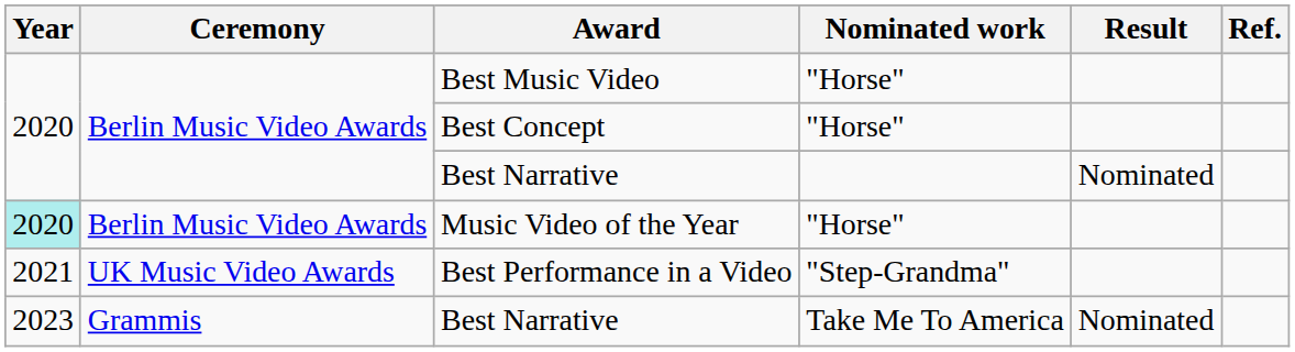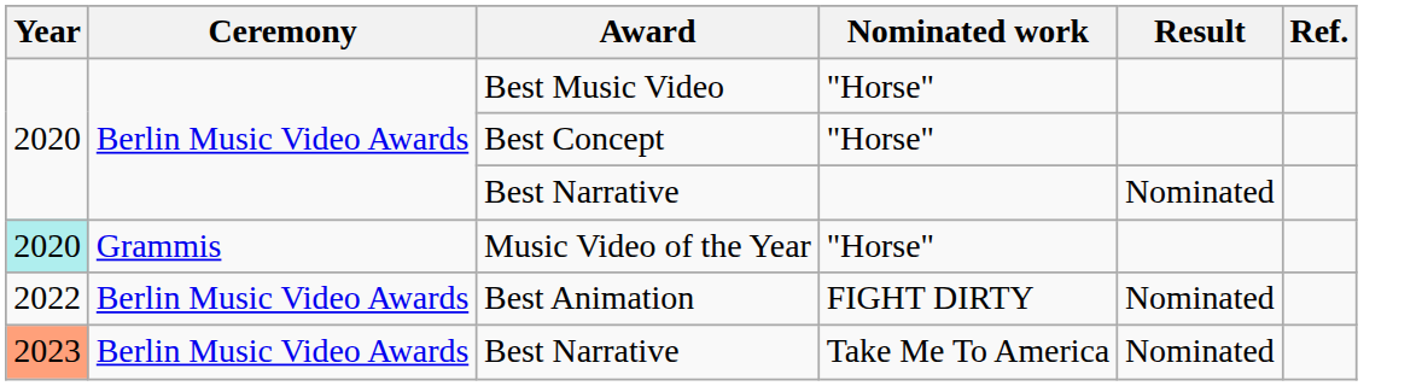 <table class="wikitable">
 <tr style="background:#ccc; text-align:center;">
 <th scope="col">Year</th>
 <th scope="col">Ceremony</th>
 <th scope="col">Award</th>
 <th scope="col">Nominated work</th>
 <th scope="col">Result</th>
 <th scope="col">Ref.</th>
 </tr>
 <tr>
 <td rowspan="3">2020</td>
 <td rowspan="3"><a href='#'>Berlin Music Video Awards</a></td>
 <td>Best Music Video</td>
 <td>"Horse"</td>
 <td></td>
 <td></td>
 </tr>
 <tr>
 <td>Best Concept</td>
 <td>"Horse"</td>
 <td></td>
 <td></td>
 </tr>
 <tr>
 <td>Best Narrative</td>
 <td></td>
 <td>Nominated</td>
 <td></td>
 </tr>
 <tr>
 <td style="background: paleturquoise;">2020</td>
-<td><a href='#'>Berlin Music Video Awards</a></td>
+<td><a href='#'>Grammis</a></td>
 <td>Music Video of the Year</td>
 <td>"Horse"</td>
 <td></td>
 <td></td>
 </tr>
 <tr>
-<td>2021</td>
-<td><a href='#'>UK Music Video Awards</a></td>
-<td>Best Performance in a Video</td>
-<td>"Step-Grandma"</td>
-<td></td>
+<td>2022</td>
+<td><a href='#'>Berlin Music Video Awards</a></td>
+<td>Best Animation</td>
+<td>FIGHT DIRTY</td>
+<td>Nominated</td>
 <td></td>
 </tr>
 <tr>
-<td>2023</td>
-<td><a href='#'>Grammis</a></td>
+<td style="background: lightsalmon;">2023</td>
+<td><a href='#'>Berlin Music Video Awards</a></td>
 <td>Best Narrative</td>
 <td>Take Me To America</td>
 <td>Nominated</td>
 <td></td>
 </tr>
 </table>
